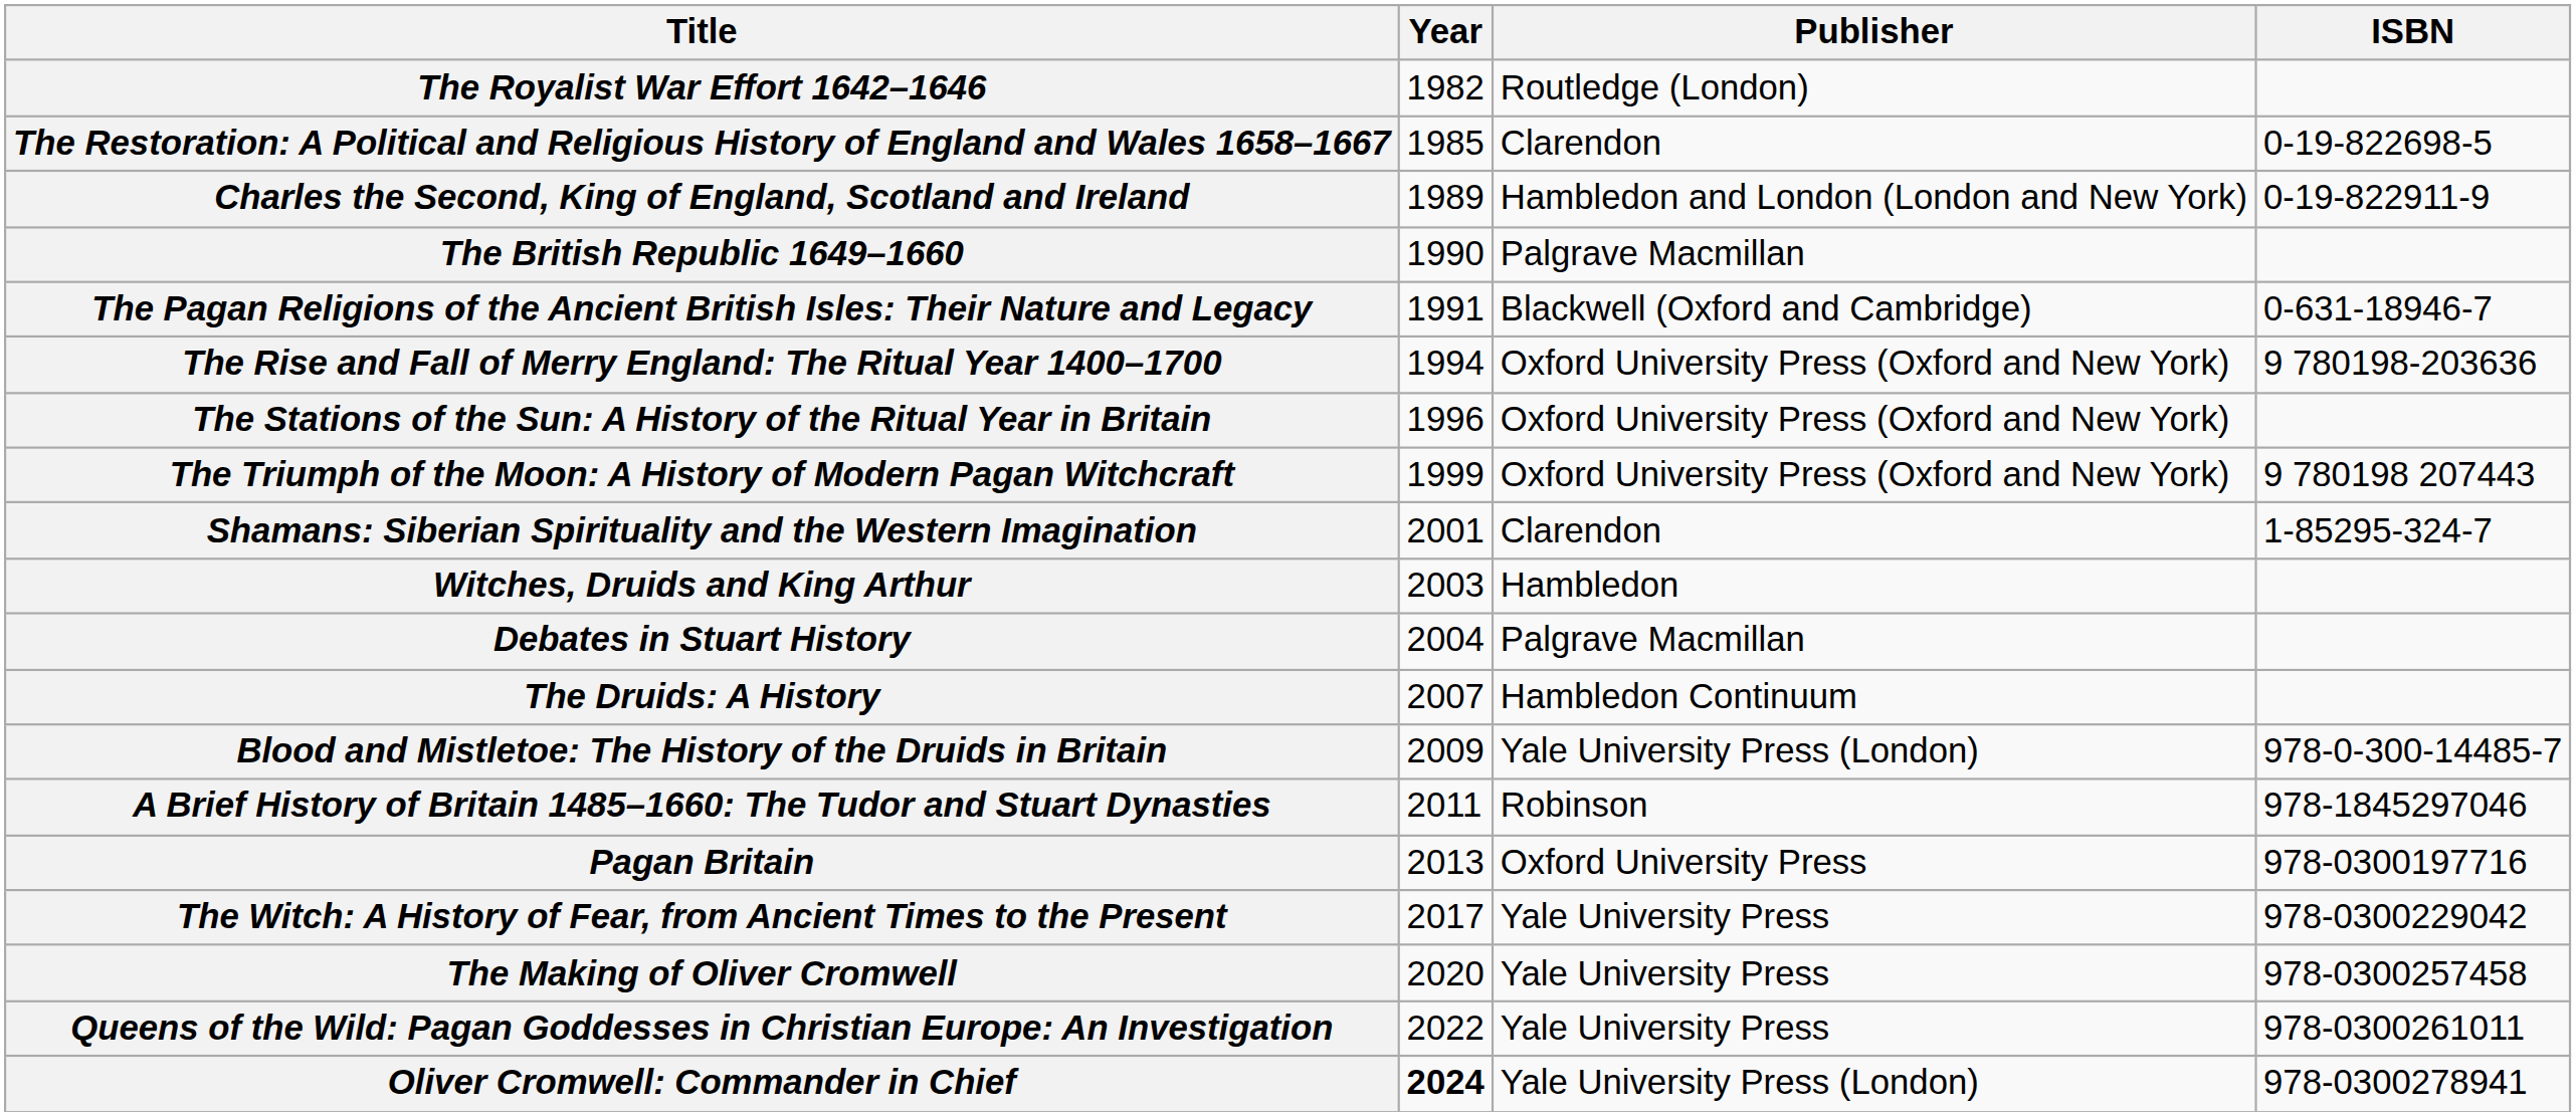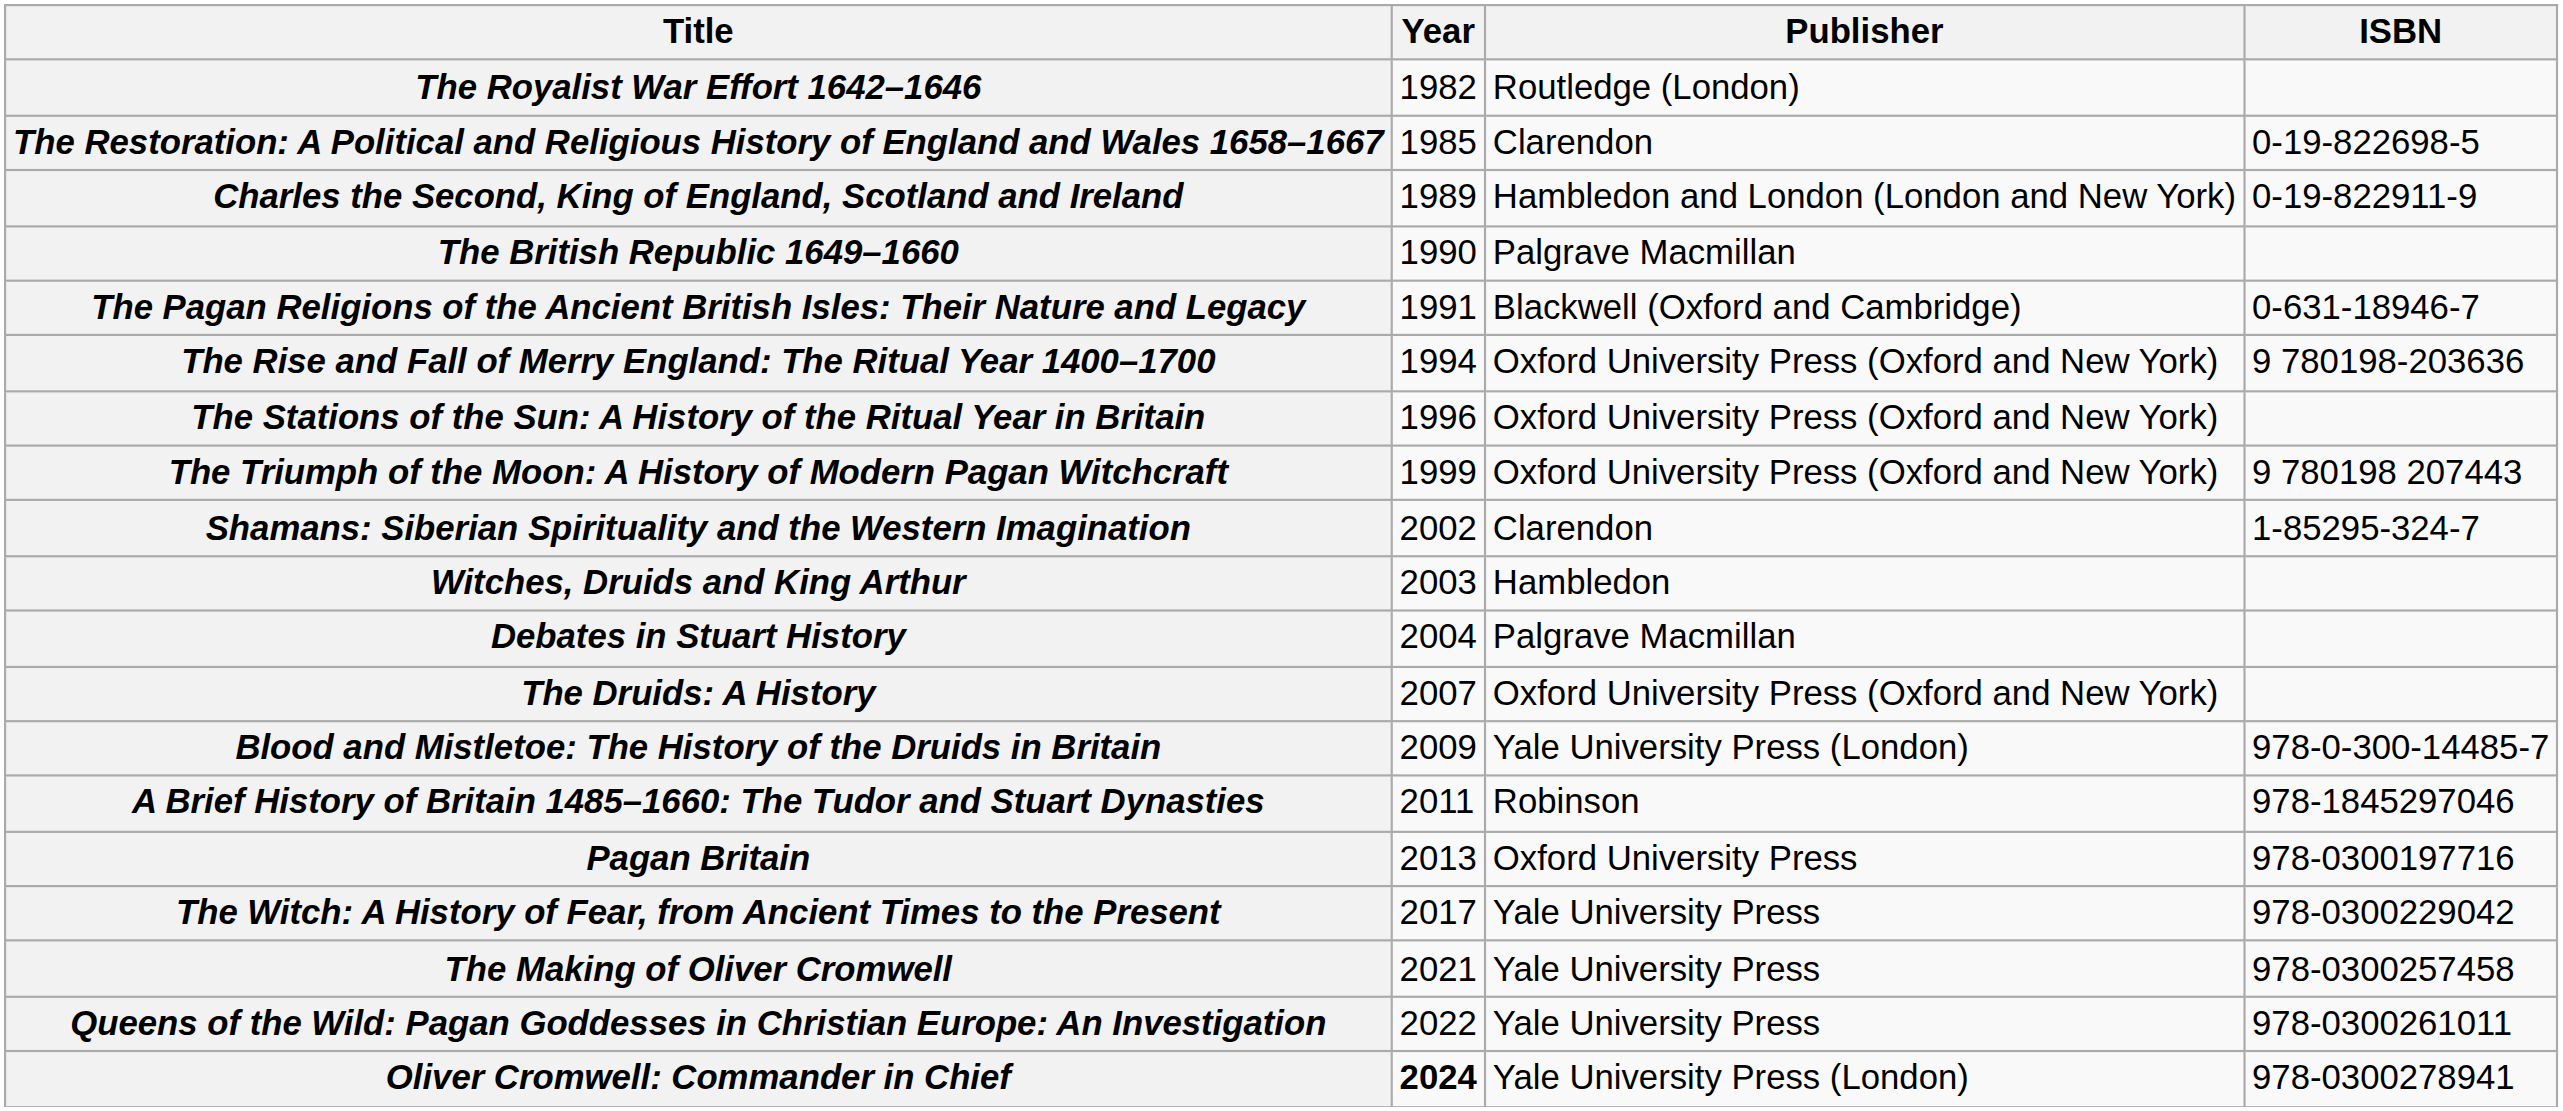 <table class="wikitable plainrowheaders sortable">
 <tr>
 <th scope="col">Title</th>
 <th scope="col">Year</th>
 <th scope="col">Publisher</th>
 <th scope="col" class="unsortable">ISBN</th>
 </tr>
 <tr>
 <th scope="row"><em>The Royalist War Effort 1642–1646</em></th>
 <td>1982</td>
 <td>Routledge (London)</td>
 <td></td>
 </tr>
 <tr>
 <th scope="row"><em>The Restoration: A Political and Religious History of England and Wales 1658–1667</em></th>
 <td>1985</td>
 <td>Clarendon</td>
 <td>0-19-822698-5</td>
 </tr>
 <tr>
 <th scope="row"><em>Charles the Second, King of England, Scotland and Ireland</em></th>
 <td>1989</td>
 <td>Hambledon and London (London and New York)</td>
 <td>0-19-822911-9</td>
 </tr>
 <tr>
 <th scope="row"><em>The British Republic 1649–1660</em></th>
 <td>1990</td>
 <td>Palgrave Macmillan</td>
 <td></td>
 </tr>
 <tr>
 <th scope="row"><em>The Pagan Religions of the Ancient British Isles: Their Nature and Legacy</em></th>
 <td>1991</td>
 <td>Blackwell (Oxford and Cambridge)</td>
 <td>0-631-18946-7</td>
 </tr>
 <tr>
 <th scope="row"><em>The Rise and Fall of Merry England: The Ritual Year 1400–1700</em></th>
 <td>1994</td>
 <td>Oxford University Press (Oxford and New York)</td>
 <td>9 780198-203636</td>
 </tr>
 <tr>
 <th scope="row"><em>The Stations of the Sun: A History of the Ritual Year in Britain</em></th>
 <td>1996</td>
 <td>Oxford University Press (Oxford and New York)</td>
 <td></td>
 </tr>
 <tr>
 <th scope="row"><em>The Triumph of the Moon: A History of Modern Pagan Witchcraft</em></th>
 <td>1999</td>
 <td>Oxford University Press (Oxford and New York)</td>
 <td>9 780198 207443</td>
 </tr>
 <tr>
 <th scope="row"><em>Shamans: Siberian Spirituality and the Western Imagination</em></th>
-<td>2001</td>
+<td>2002</td>
 <td>Clarendon</td>
 <td>1-85295-324-7</td>
 </tr>
 <tr>
 <th scope="row"><em>Witches, Druids and King Arthur</em></th>
 <td>2003</td>
 <td>Hambledon</td>
 <td></td>
 </tr>
 <tr>
 <th scope="row"><em>Debates in Stuart History</em></th>
 <td>2004</td>
 <td>Palgrave Macmillan</td>
 <td></td>
 </tr>
 <tr>
 <th scope="row"><em>The Druids: A History</em></th>
 <td>2007</td>
-<td>Hambledon Continuum</td>
+<td>Oxford University Press (Oxford and New York)</td>
 <td></td>
 </tr>
 <tr>
 <th scope="row"><em>Blood and Mistletoe: The History of the Druids in Britain</em></th>
 <td>2009</td>
 <td>Yale University Press (London)</td>
 <td>978-0-300-14485-7</td>
 </tr>
 <tr>
 <th scope="row"><em>A Brief History of Britain 1485–1660: The Tudor and Stuart Dynasties</em></th>
 <td>2011</td>
 <td>Robinson</td>
 <td>978-1845297046</td>
 </tr>
 <tr>
 <th scope="row"><em>Pagan Britain</em></th>
 <td>2013</td>
 <td>Oxford University Press</td>
 <td>978-0300197716</td>
 </tr>
 <tr>
 <th scope="row"><em>The Witch: A History of Fear, from Ancient Times to the Present</em></th>
 <td>2017</td>
 <td>Yale University Press</td>
 <td>978-0300229042</td>
 </tr>
 <tr>
 <th scope="row"><em>The Making of Oliver Cromwell</em></th>
-<td>2020</td>
+<td>2021</td>
 <td>Yale University Press</td>
 <td>978-0300257458</td>
 </tr>
 <tr>
 <th scope="row"><em>Queens of the Wild: Pagan Goddesses in Christian Europe: An Investigation</em></th>
 <td>2022</td>
 <td>Yale University Press</td>
 <td>978-0300261011</td>
 </tr>
 <tr>
 <th scope="row"><em>Oliver Cromwell: Commander in Chief</em></th>
 <td><strong>2024</strong></td>
 <td>Yale University Press (London)</td>
 <td>978-0300278941</td>
 </tr>
 <tr>
 </tr>
 </table>
